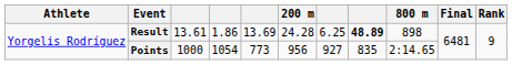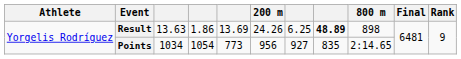 <table class=wikitable style="font-size:90%;">
 <tr>
 <th>Athlete</th>
 <th>Event</th>
 <th></th>
 <th></th>
 <th></th>
 <th>200 m</th>
 <th></th>
 <th></th>
 <th>800 m</th>
 <th>Final</th>
 <th>Rank</th>
 </tr>
 <tr align=center>
 <td rowspan=2 align=left><a href='#'>Yorgelis Rodríguez</a></td>
 <th style="font-size:95%">Result</th>
-<td>13.61</td>
+<td>13.63</td>
 <td>1.86</td>
 <td>13.69</td>
-<td>24.28</td>
+<td>24.26</td>
 <td>6.25</td>
 <td><strong>48.89</strong></td>
 <td>898</td>
 <td rowspan=2>6481</td>
 <td rowspan=2>9</td>
 </tr>
 <tr align=center>
 <th style="font-size:95%">Points</th>
-<td>1000</td>
+<td>1034</td>
 <td>1054</td>
 <td>773</td>
 <td>956</td>
 <td>927</td>
 <td>835</td>
 <td>2:14.65</td>
 </tr>
 </table>
